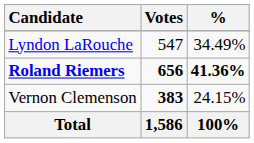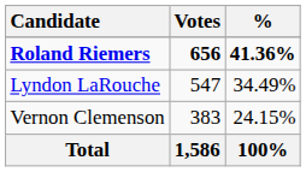 <table class="wikitable sortable plainrowheaders" style="text-align:right;">
 <tr>
 <th style="text-align:left;">Candidate</th>
 <th>Votes</th>
 <th>%</th>
 </tr>
 <tr>
 </tr>
 <tr>
+<td style="text-align:left;"><strong><a href='#'>Roland Riemers</a></strong></td>
+<td><strong>656</strong></td>
+<td><strong>41.36%</strong></td>
+</tr>
+<tr>
 <td style="text-align:left;"><a href='#'>Lyndon LaRouche</a></td>
 <td>547</td>
 <td>34.49%</td>
 </tr>
 <tr>
-<td style="text-align:left;"><strong><a href='#'>Roland Riemers</a></strong></td>
-<td><strong>656</strong></td>
-<td><strong>41.36%</strong></td>
-</tr>
-<tr>
 <td style="text-align:left;">Vernon Clemenson</td>
-<td><strong>383</strong></td>
+<td>383</td>
 <td>24.15%</td>
 </tr>
 <tr class="sortbottom">
 <th>Total</th>
 <th>1,586</th>
 <th>100%</th>
 </tr>
 </table>
